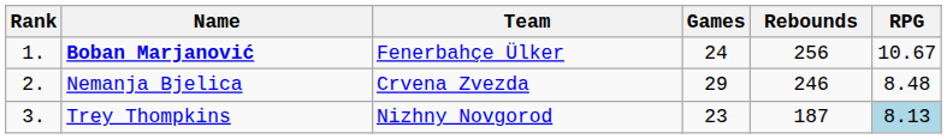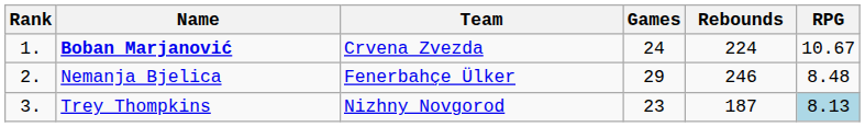 <table class="wikitable sortable" style="text-align: center">
 <tr>
 <th>Rank</th>
 <th width=200>Name</th>
 <th width=200>Team</th>
 <th>Games</th>
 <th width=75>Rebounds</th>
 <th width=40>RPG</th>
 </tr>
 <tr>
 <td>1.</td>
 <td align="left"> <strong><a href='#'>Boban Marjanović</a></strong></td>
-<td align="left"> <a href='#'>Fenerbahçe Ülker</a></td>
+<td align="left"> <a href='#'>Crvena Zvezda</a></td>
 <td>24</td>
-<td>256</td>
+<td>224</td>
 <td>10.67</td>
 </tr>
 <tr>
 <td>2.</td>
 <td align="left"> <a href='#'>Nemanja Bjelica</a></td>
-<td align="left"> <a href='#'>Crvena Zvezda</a></td>
+<td align="left"> <a href='#'>Fenerbahçe Ülker</a></td>
 <td>29</td>
 <td>246</td>
 <td>8.48</td>
 </tr>
 <tr>
 <td>3.</td>
 <td align="left"> <a href='#'>Trey Thompkins</a></td>
 <td align="left"> <a href='#'>Nizhny Novgorod</a></td>
 <td>23</td>
 <td>187</td>
 <td style="background: lightblue;">8.13</td>
 </tr>
 </table>
